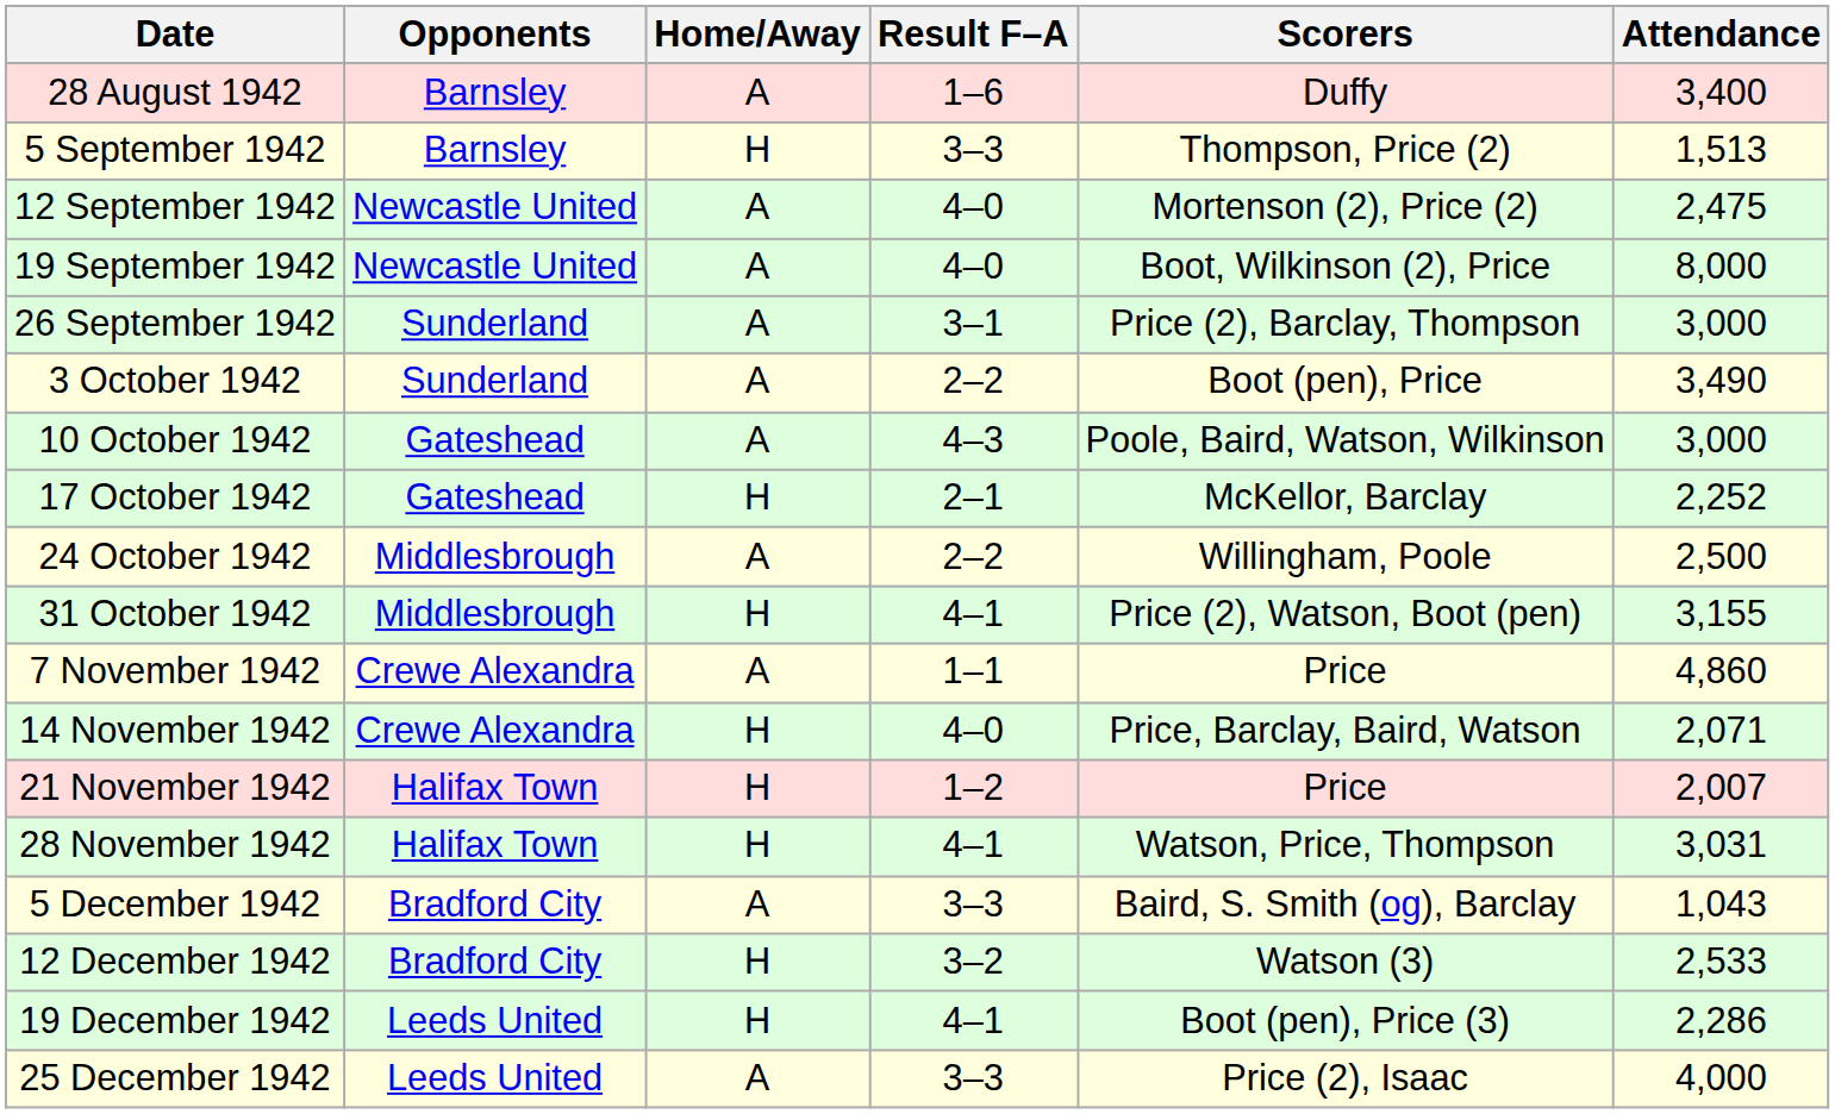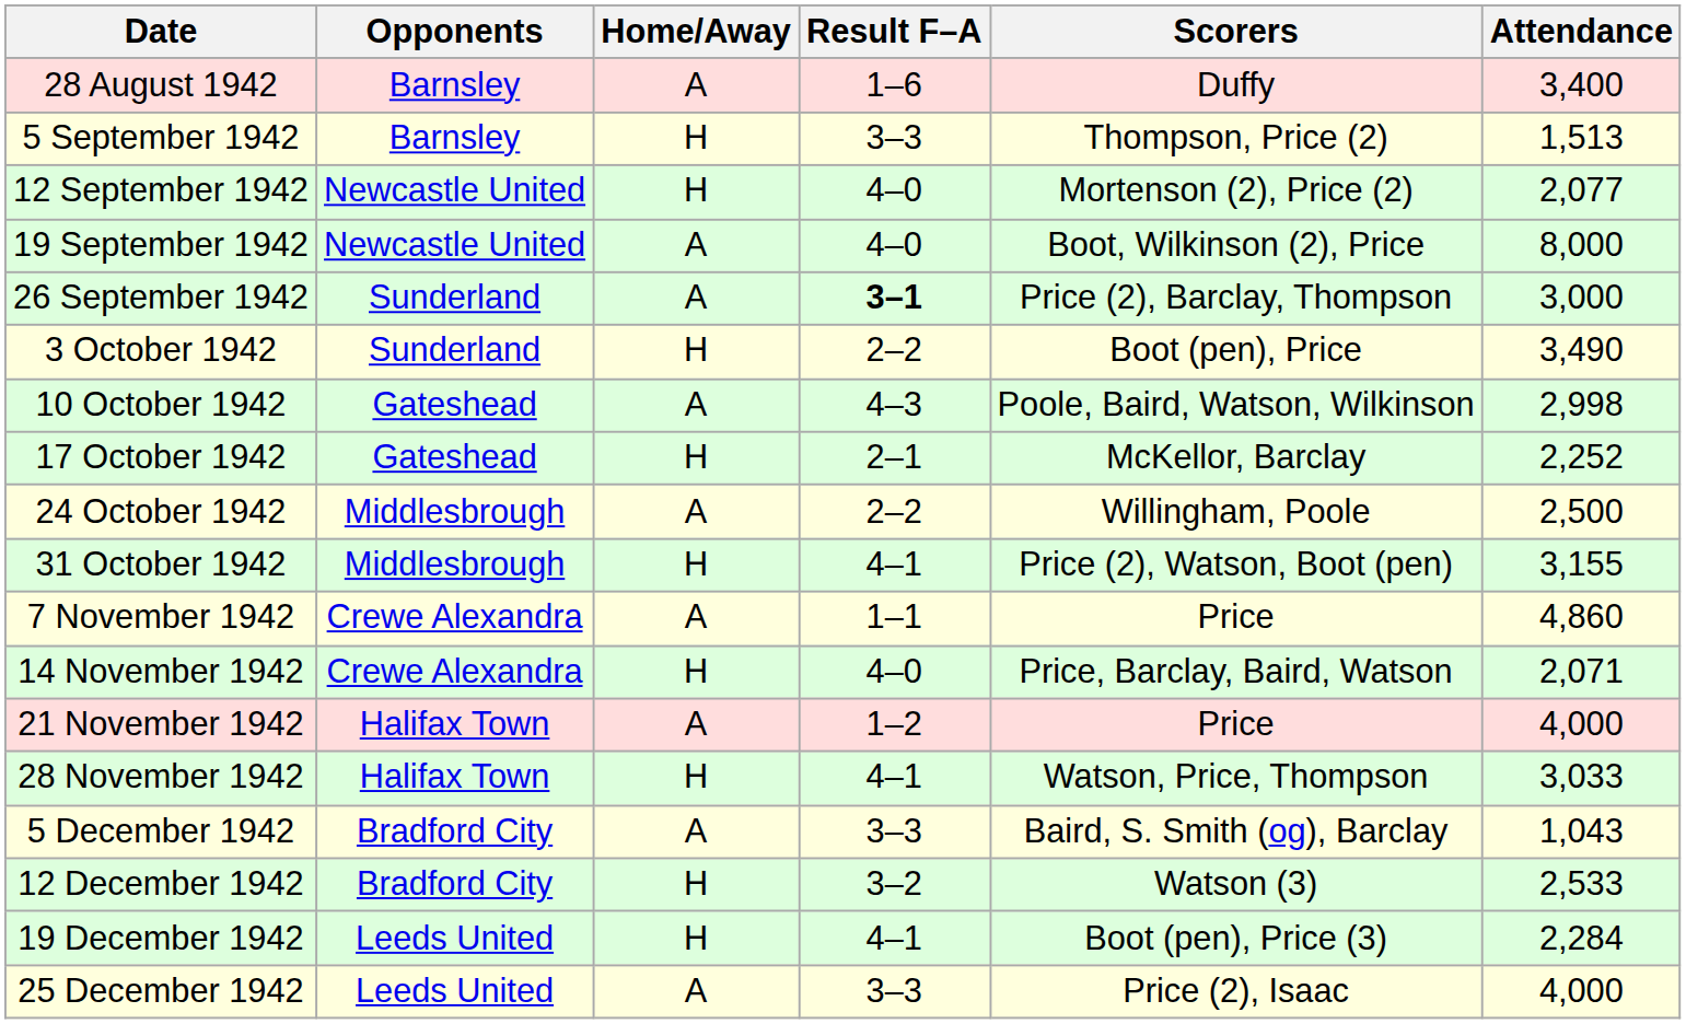 <table class="wikitable" style="text-align:center;">
 <tr>
 <th scope="col">Date</th>
 <th scope="col">Opponents</th>
 <th scope="col">Home/Away</th>
 <th scope="col">Result F–A</th>
 <th scope="col">Scorers</th>
 <th scope="col">Attendance</th>
 </tr>
 <tr style="background: #ffdddd">
 <td>28 August 1942</td>
 <td><a href='#'>Barnsley</a></td>
 <td>A</td>
 <td>1–6</td>
 <td>Duffy</td>
 <td>3,400</td>
 </tr>
 <tr style="background: #ffffdd">
 <td>5 September 1942</td>
 <td><a href='#'>Barnsley</a></td>
 <td>H</td>
 <td>3–3</td>
 <td>Thompson, Price (2)</td>
 <td>1,513</td>
 </tr>
 <tr style="background: #ddffdd">
 <td>12 September 1942</td>
 <td><a href='#'>Newcastle United</a></td>
-<td>A</td>
+<td>H</td>
 <td>4–0</td>
 <td>Mortenson (2), Price (2)</td>
-<td>2,475</td>
+<td>2,077</td>
 </tr>
 <tr style="background: #ddffdd">
 <td>19 September 1942</td>
 <td><a href='#'>Newcastle United</a></td>
 <td>A</td>
 <td>4–0</td>
 <td>Boot, Wilkinson (2), Price</td>
 <td>8,000</td>
 </tr>
 <tr style="background: #ddffdd">
 <td>26 September 1942</td>
 <td><a href='#'>Sunderland</a></td>
 <td>A</td>
-<td>3–1</td>
+<td><strong>3–1</strong></td>
 <td>Price (2), Barclay, Thompson</td>
 <td>3,000</td>
 </tr>
 <tr style="background: #ffffdd">
 <td>3 October 1942</td>
 <td><a href='#'>Sunderland</a></td>
-<td>A</td>
+<td>H</td>
 <td>2–2</td>
 <td>Boot (pen), Price</td>
 <td>3,490</td>
 </tr>
 <tr style="background: #ddffdd">
 <td>10 October 1942</td>
 <td><a href='#'>Gateshead</a></td>
 <td>A</td>
 <td>4–3</td>
 <td>Poole, Baird, Watson, Wilkinson</td>
-<td>3,000</td>
+<td>2,998</td>
 </tr>
 <tr style="background: #ddffdd">
 <td>17 October 1942</td>
 <td><a href='#'>Gateshead</a></td>
 <td>H</td>
 <td>2–1</td>
 <td>McKellor, Barclay</td>
 <td>2,252</td>
 </tr>
 <tr style="background: #ffffdd">
 <td>24 October 1942</td>
 <td><a href='#'>Middlesbrough</a></td>
 <td>A</td>
 <td>2–2</td>
 <td>Willingham, Poole</td>
 <td>2,500</td>
 </tr>
 <tr style="background: #ddffdd">
 <td>31 October 1942</td>
 <td><a href='#'>Middlesbrough</a></td>
 <td>H</td>
 <td>4–1</td>
 <td>Price (2), Watson, Boot (pen)</td>
 <td>3,155</td>
 </tr>
 <tr style="background: #ffffdd">
 <td>7 November 1942</td>
 <td><a href='#'>Crewe Alexandra</a></td>
 <td>A</td>
 <td>1–1</td>
 <td>Price</td>
 <td>4,860</td>
 </tr>
 <tr style="background: #ddffdd">
 <td>14 November 1942</td>
 <td><a href='#'>Crewe Alexandra</a></td>
 <td>H</td>
 <td>4–0</td>
 <td>Price, Barclay, Baird, Watson</td>
 <td>2,071</td>
 </tr>
 <tr style="background: #ffdddd">
 <td>21 November 1942</td>
 <td><a href='#'>Halifax Town</a></td>
-<td>H</td>
+<td>A</td>
 <td>1–2</td>
 <td>Price</td>
-<td>2,007</td>
+<td>4,000</td>
 </tr>
 <tr style="background: #ddffdd">
 <td>28 November 1942</td>
 <td><a href='#'>Halifax Town</a></td>
 <td>H</td>
 <td>4–1</td>
 <td>Watson, Price, Thompson</td>
-<td>3,031</td>
+<td>3,033</td>
 </tr>
 <tr style="background: #ffffdd">
 <td>5 December 1942</td>
 <td><a href='#'>Bradford City</a></td>
 <td>A</td>
 <td>3–3</td>
 <td>Baird, S. Smith (<a href='#'>og</a>), Barclay</td>
 <td>1,043</td>
 </tr>
 <tr style="background: #ddffdd">
 <td>12 December 1942</td>
 <td><a href='#'>Bradford City</a></td>
 <td>H</td>
 <td>3–2</td>
 <td>Watson (3)</td>
 <td>2,533</td>
 </tr>
 <tr style="background: #ddffdd">
 <td>19 December 1942</td>
 <td><a href='#'>Leeds United</a></td>
 <td>H</td>
 <td>4–1</td>
 <td>Boot (pen), Price (3)</td>
-<td>2,286</td>
+<td>2,284</td>
 </tr>
 <tr style="background: #ffffdd">
 <td>25 December 1942</td>
 <td><a href='#'>Leeds United</a></td>
 <td>A</td>
 <td>3–3</td>
 <td>Price (2), Isaac</td>
 <td>4,000</td>
 </tr>
 </table>
